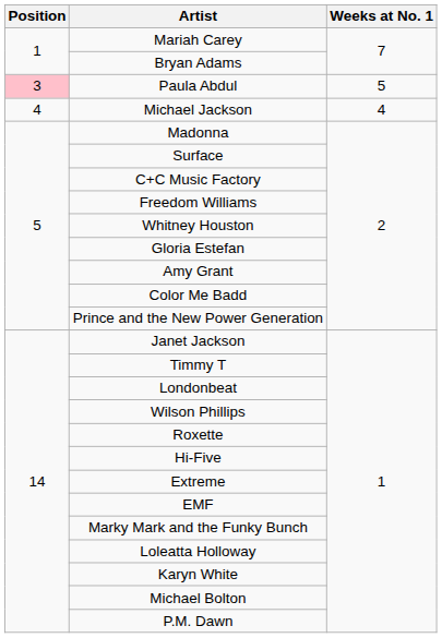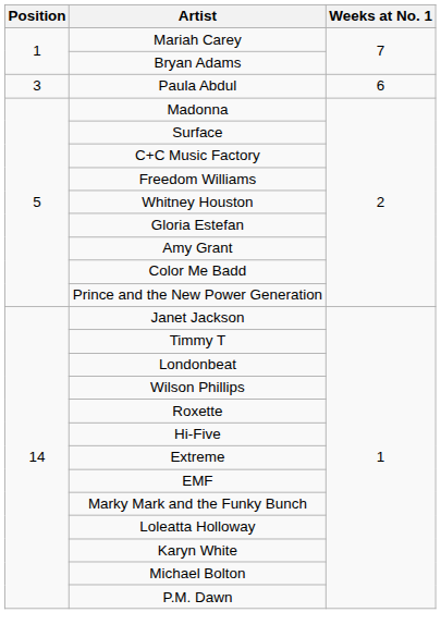 <table class="wikitable plainrowheaders" style="text-align:center;">
 <tr>
 <th>Position</th>
 <th>Artist</th>
 <th>Weeks at No. 1</th>
 </tr>
 <tr>
 <td rowspan=2>1</td>
 <td>Mariah Carey</td>
 <td rowspan=2>7</td>
 </tr>
 <tr>
 <td>Bryan Adams</td>
 </tr>
 <tr>
-<td style="background: pink;">3</td>
+<td>3</td>
 <td>Paula Abdul</td>
-<td>5</td>
-</tr>
-<tr>
-<td>4</td>
-<td>Michael Jackson</td>
-<td>4</td>
+<td>6</td>
 </tr>
 <tr>
 <td rowspan=9>5</td>
 <td>Madonna</td>
 <td rowspan=9>2</td>
 </tr>
 <tr>
 <td>Surface</td>
 </tr>
 <tr>
 <td>C+C Music Factory</td>
 </tr>
 <tr>
 <td>Freedom Williams</td>
 </tr>
 <tr>
 <td>Whitney Houston</td>
 </tr>
 <tr>
 <td>Gloria Estefan</td>
 </tr>
 <tr>
 <td>Amy Grant</td>
 </tr>
 <tr>
 <td>Color Me Badd</td>
 </tr>
 <tr>
 <td>Prince and the New Power Generation</td>
 </tr>
 <tr>
 <td rowspan=13>14</td>
 <td>Janet Jackson</td>
 <td rowspan=13>1</td>
 </tr>
 <tr>
 <td>Timmy T</td>
 </tr>
 <tr>
 <td>Londonbeat</td>
 </tr>
 <tr>
 <td>Wilson Phillips</td>
 </tr>
 <tr>
 <td>Roxette</td>
 </tr>
 <tr>
 <td>Hi-Five</td>
 </tr>
 <tr>
 <td>Extreme</td>
 </tr>
 <tr>
 <td>EMF</td>
 </tr>
 <tr>
 <td>Marky Mark and the Funky Bunch</td>
 </tr>
 <tr>
 <td>Loleatta Holloway</td>
 </tr>
 <tr>
 <td>Karyn White</td>
 </tr>
 <tr>
 <td>Michael Bolton</td>
 </tr>
 <tr>
 <td>P.M. Dawn</td>
 </tr>
 </table>
